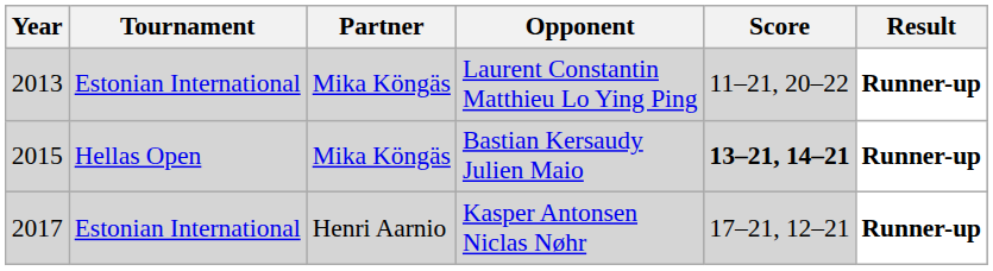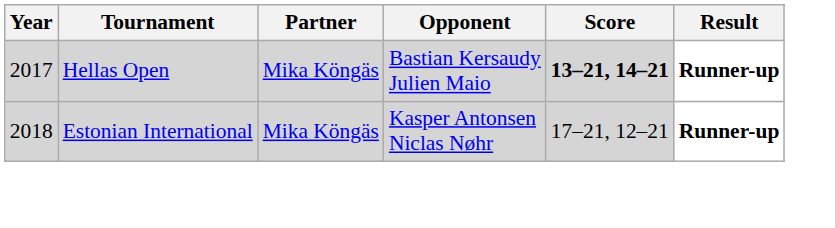 <table class="sortable wikitable" style="font-size: 90%;">
 <tr>
 <th>Year</th>
 <th>Tournament</th>
 <th>Partner</th>
 <th>Opponent</th>
 <th>Score</th>
 <th>Result</th>
 </tr>
 <tr style="background:#D5D5D5">
-<td align="center">2013</td>
-<td align="left"><a href='#'>Estonian International</a></td>
-<td align="left"> <a href='#'>Mika Köngäs</a></td>
-<td align="left"> <a href='#'>Laurent Constantin</a> <br>  <a href='#'>Matthieu Lo Ying Ping</a></td>
-<td align="left">11–21, 20–22</td>
-<td style="text-align:left; background:white"> <strong>Runner-up</strong></td>
-</tr>
-<tr style="background:#D5D5D5">
-<td align="center">2015</td>
+<td align="center">2017</td>
 <td align="left"><a href='#'>Hellas Open</a></td>
 <td align="left"> <a href='#'>Mika Köngäs</a></td>
 <td align="left"> <a href='#'>Bastian Kersaudy</a> <br>  <a href='#'>Julien Maio</a></td>
 <td align="left"><strong>13–21, 14–21</strong></td>
 <td style="text-align:left; background:white"> <strong>Runner-up</strong></td>
 </tr>
 <tr style="background:#D5D5D5">
-<td align="center">2017</td>
+<td align="center">2018</td>
 <td align="left"><a href='#'>Estonian International</a></td>
-<td align="left"> Henri Aarnio</td>
+<td align="left"> <a href='#'>Mika Köngäs</a></td>
 <td align="left"> <a href='#'>Kasper Antonsen</a> <br>  <a href='#'>Niclas Nøhr</a></td>
 <td align="left">17–21, 12–21</td>
 <td style="text-align:left; background:white"> <strong>Runner-up</strong></td>
 </tr>
 </table>
